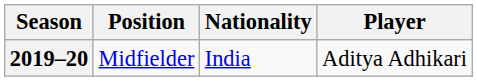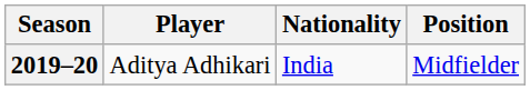 <table class="wikitable sortable">
 <tr>
 <th scope="col">Season</th>
+<th scope="col">Player</th>
+<th scope="col">Nationality</th>
 <th scope="col">Position</th>
-<th scope="col">Nationality</th>
-<th scope="col">Player</th>
 </tr>
 <tr>
 <th scope="row" style="text-align:center">2019–20</th>
+<td>Aditya Adhikari</td>
+<td> <a href='#'>India</a></td>
 <td><a href='#'>Midfielder</a></td>
-<td> <a href='#'>India</a></td>
-<td>Aditya Adhikari</td>
 </tr>
 </table>
